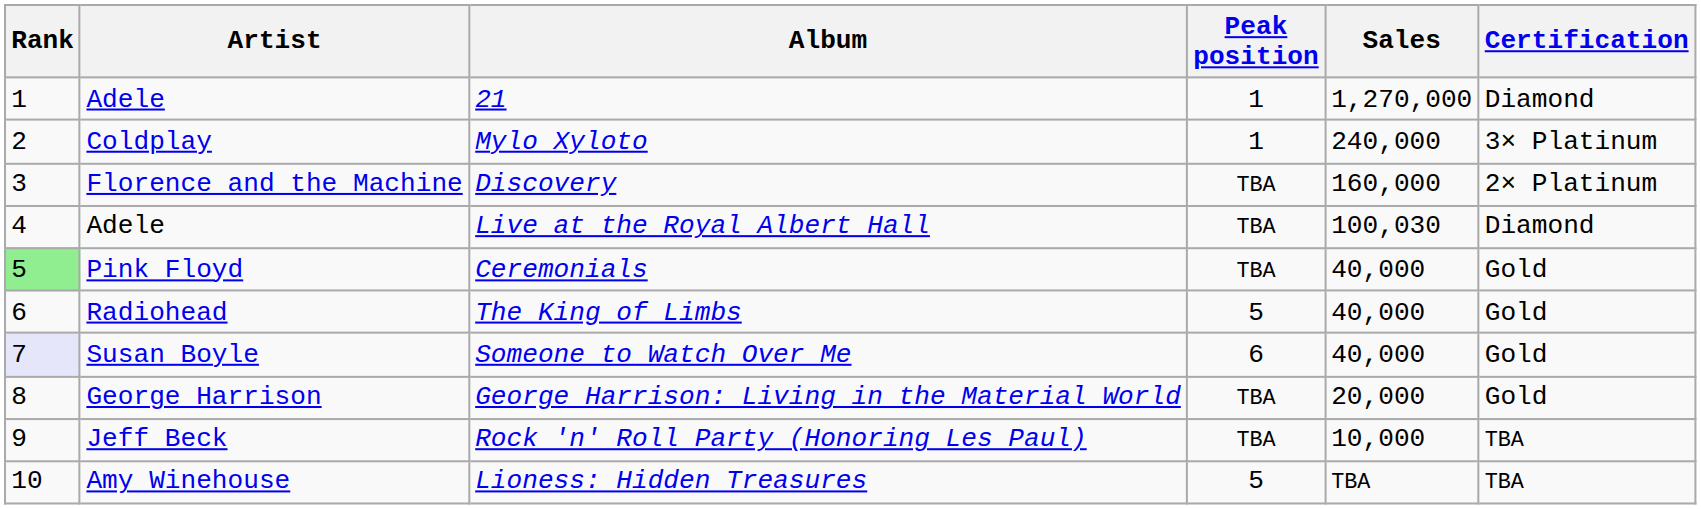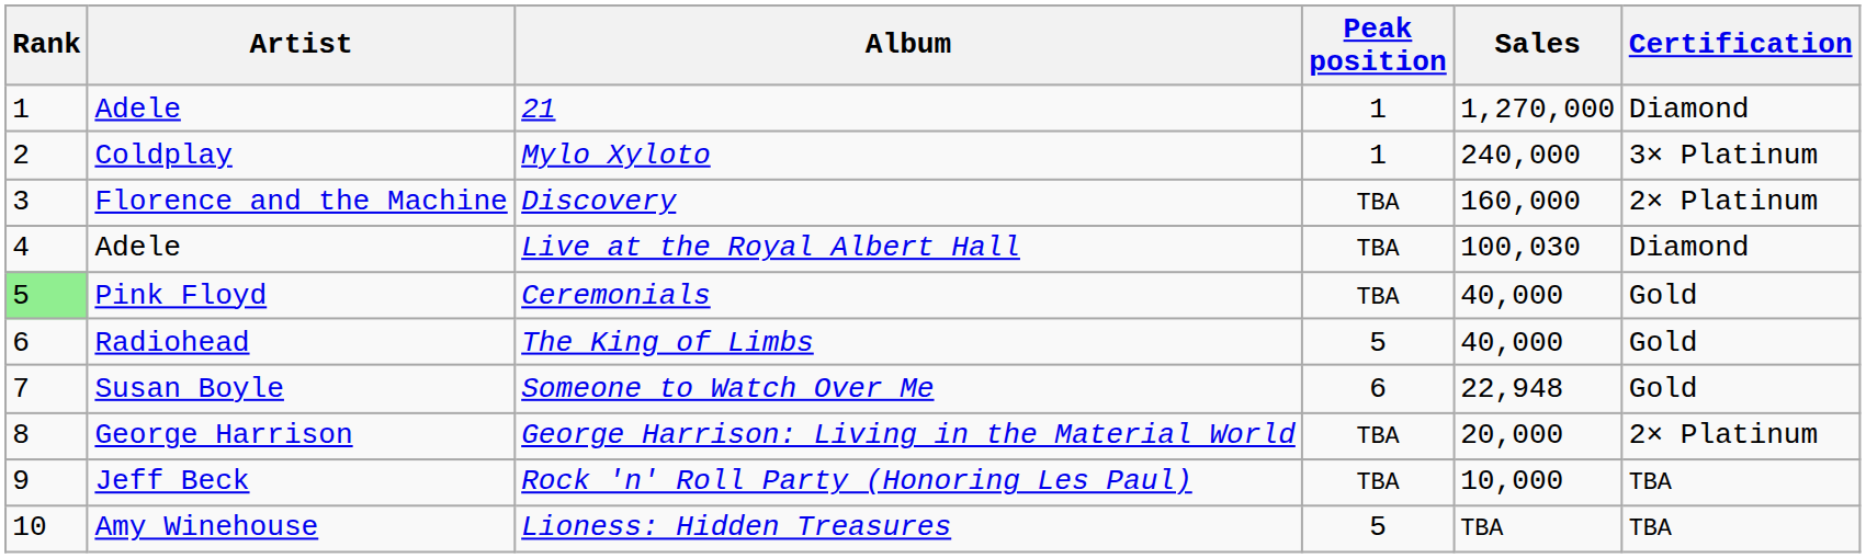 <table class="wikitable sortable">
 <tr>
 <th>Rank</th>
 <th>Artist</th>
 <th>Album</th>
 <th><a href='#'>Peak<br>position</a></th>
 <th>Sales</th>
 <th><a href='#'>Certification</a></th>
 </tr>
 <tr>
 <td>1</td>
 <td><a href='#'>Adele</a></td>
 <td><em><a href='#'>21</a></em></td>
 <td style="text-align:center;">1</td>
 <td>1,270,000</td>
 <td>Diamond</td>
 </tr>
 <tr>
 <td>2</td>
 <td><a href='#'>Coldplay</a></td>
 <td><em><a href='#'>Mylo Xyloto</a></em></td>
 <td style="text-align:center;">1</td>
 <td>240,000</td>
 <td>3× Platinum</td>
 </tr>
 <tr>
 <td>3</td>
 <td><a href='#'>Florence and the Machine</a></td>
 <td><em><a href='#'>Discovery</a></em></td>
 <td style="text-align:center;"><span><small>TBA</small></span></td>
 <td>160,000</td>
 <td>2× Platinum</td>
 </tr>
 <tr>
 <td>4</td>
 <td>Adele</td>
 <td><em><a href='#'>Live at the Royal Albert Hall</a></em></td>
 <td style="text-align:center;"><span><small>TBA</small></span></td>
 <td>100,030</td>
 <td>Diamond</td>
 </tr>
 <tr>
 <td style="background: lightgreen;">5</td>
 <td><a href='#'>Pink Floyd</a></td>
 <td><em><a href='#'>Ceremonials</a></em></td>
 <td style="text-align:center;"><span><small>TBA</small></span></td>
 <td>40,000</td>
 <td>Gold</td>
 </tr>
 <tr>
 <td>6</td>
 <td><a href='#'>Radiohead</a></td>
 <td><em><a href='#'>The King of Limbs</a></em></td>
 <td style="text-align:center;">5</td>
 <td>40,000</td>
 <td>Gold</td>
 </tr>
 <tr>
-<td style="background: lavender;">7</td>
+<td>7</td>
 <td><a href='#'>Susan Boyle</a></td>
 <td><em><a href='#'>Someone to Watch Over Me</a></em></td>
 <td style="text-align:center;">6</td>
-<td>40,000</td>
+<td>22,948</td>
 <td>Gold</td>
 </tr>
 <tr>
 <td>8</td>
 <td><a href='#'>George Harrison</a></td>
 <td><em><a href='#'>George Harrison: Living in the Material World</a></em></td>
 <td style="text-align:center;"><span><small>TBA</small></span></td>
 <td>20,000</td>
-<td>Gold</td>
+<td>2× Platinum</td>
 </tr>
 <tr>
 <td>9</td>
 <td><a href='#'>Jeff Beck</a></td>
 <td><em><a href='#'>Rock 'n' Roll Party (Honoring Les Paul)</a></em></td>
 <td style="text-align:center;"><span><small>TBA</small></span></td>
 <td>10,000</td>
 <td><span><small>TBA</small></span></td>
 </tr>
 <tr>
 <td>10</td>
 <td><a href='#'>Amy Winehouse</a></td>
 <td><em><a href='#'>Lioness: Hidden Treasures</a></em></td>
 <td style="text-align:center;">5</td>
 <td><span><small>TBA</small></span></td>
 <td><span><small>TBA</small></span></td>
 </tr>
 </table>
